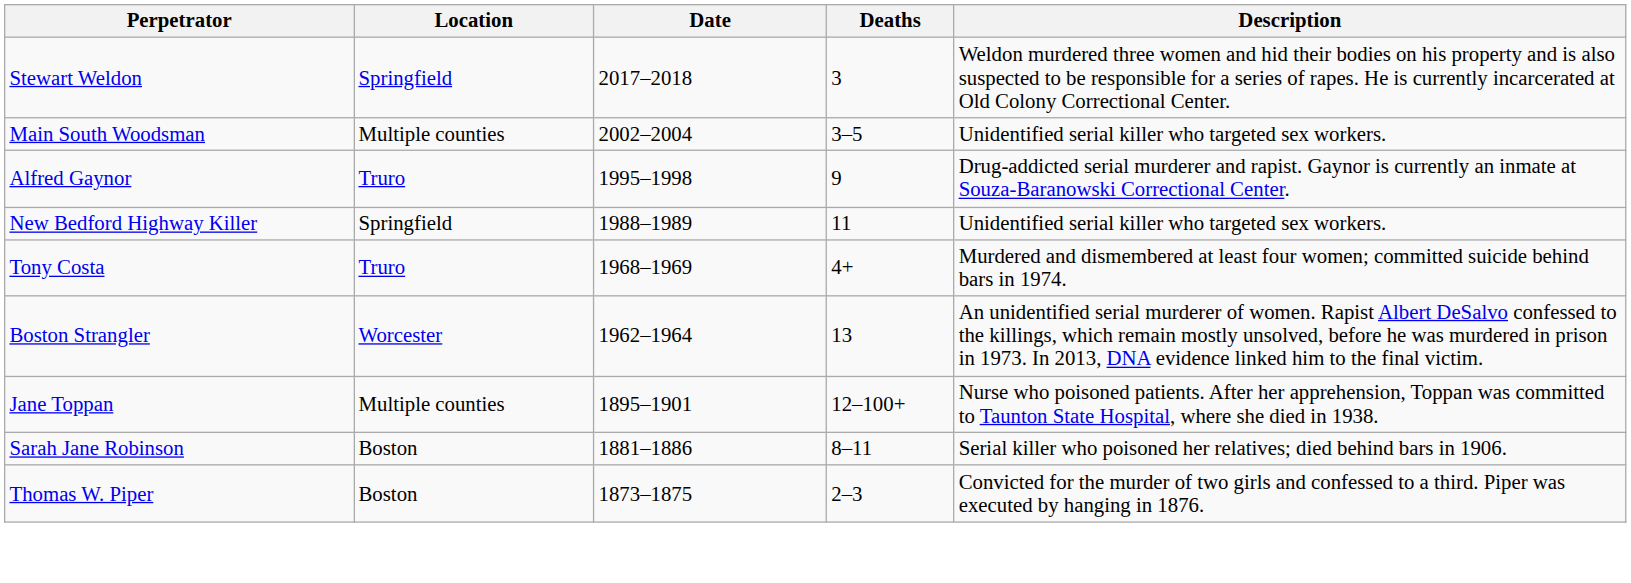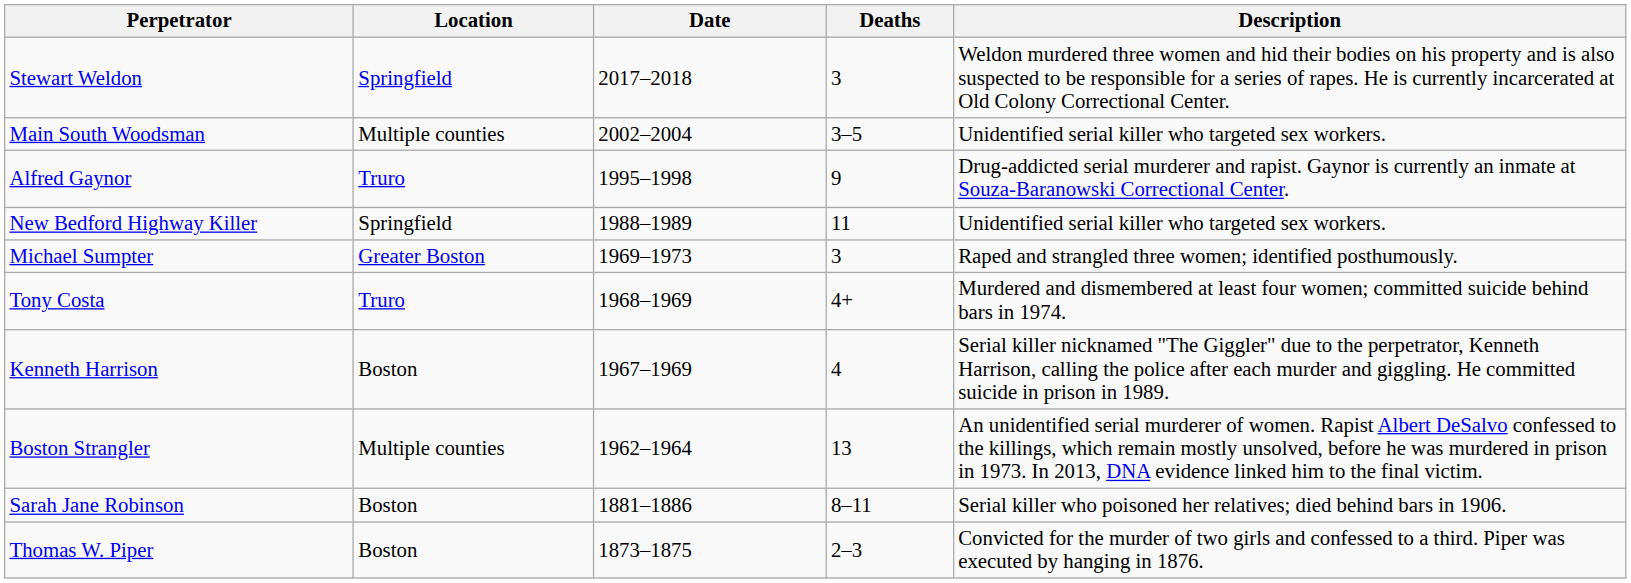 <table class="wikitable sortable">
 <tr>
 <th width="300">Perpetrator</th>
 <th width="200">Location</th>
 <th width="200">Date</th>
 <th width="100">Deaths</th>
 <th width="600">Description</th>
 </tr>
 <tr>
 <td><a href='#'>Stewart Weldon</a></td>
 <td><a href='#'>Springfield</a></td>
 <td>2017–2018</td>
 <td>3</td>
 <td>Weldon murdered three women and hid their bodies on his property and is also suspected to be responsible for a series of rapes. He is currently incarcerated at Old Colony Correctional Center.</td>
 </tr>
 <tr>
 <td><a href='#'>Main South Woodsman</a></td>
 <td>Multiple counties</td>
 <td>2002–2004</td>
 <td>3–5</td>
 <td>Unidentified serial killer who targeted sex workers.</td>
 </tr>
 <tr>
 <td><a href='#'>Alfred Gaynor</a></td>
 <td><a href='#'>Truro</a></td>
 <td>1995–1998</td>
 <td>9</td>
 <td>Drug-addicted serial murderer and rapist. Gaynor is currently an inmate at <a href='#'>Souza-Baranowski Correctional Center</a>.</td>
 </tr>
 <tr>
 <td><a href='#'>New Bedford Highway Killer</a></td>
 <td>Springfield</td>
 <td>1988–1989</td>
 <td>11</td>
 <td>Unidentified serial killer who targeted sex workers.</td>
 </tr>
 <tr>
+<td><a href='#'>Michael Sumpter</a></td>
+<td><a href='#'>Greater Boston</a></td>
+<td>1969–1973</td>
+<td>3</td>
+<td>Raped and strangled three women; identified posthumously.</td>
+</tr>
+<tr>
 <td><a href='#'>Tony Costa</a></td>
 <td><a href='#'>Truro</a></td>
 <td>1968–1969</td>
 <td>4+</td>
 <td>Murdered and dismembered at least four women; committed suicide behind bars in 1974.</td>
 </tr>
 <tr>
+<td><a href='#'>Kenneth Harrison</a></td>
+<td>Boston</td>
+<td>1967–1969</td>
+<td>4</td>
+<td>Serial killer nicknamed "The Giggler" due to the perpetrator, Kenneth Harrison, calling the police after each murder and giggling. He committed suicide in prison in 1989.</td>
+</tr>
+<tr>
 <td><a href='#'>Boston Strangler</a></td>
-<td><a href='#'>Worcester</a></td>
+<td>Multiple counties</td>
 <td>1962–1964</td>
 <td>13</td>
 <td>An unidentified serial murderer of women. Rapist <a href='#'>Albert DeSalvo</a> confessed to the killings, which remain mostly unsolved, before he was murdered in prison in 1973. In 2013, <a href='#'>DNA</a> evidence linked him to the final victim.</td>
-</tr>
-<tr>
-<td><a href='#'>Jane Toppan</a></td>
-<td>Multiple counties</td>
-<td>1895–1901</td>
-<td>12–100+</td>
-<td>Nurse who poisoned patients. After her apprehension, Toppan was committed to <a href='#'>Taunton State Hospital</a>, where she died in 1938.</td>
 </tr>
 <tr>
 <td><a href='#'>Sarah Jane Robinson</a></td>
 <td>Boston</td>
 <td>1881–1886</td>
 <td>8–11</td>
 <td>Serial killer who poisoned her relatives; died behind bars in 1906.</td>
 </tr>
 <tr>
 <td><a href='#'>Thomas W. Piper</a></td>
 <td>Boston</td>
 <td>1873–1875</td>
 <td>2–3</td>
 <td>Convicted for the murder of two girls and confessed to a third. Piper was executed by hanging in 1876.</td>
 </tr>
 </table>
